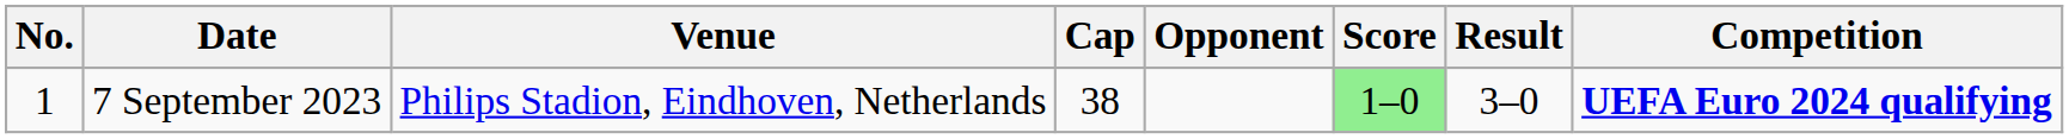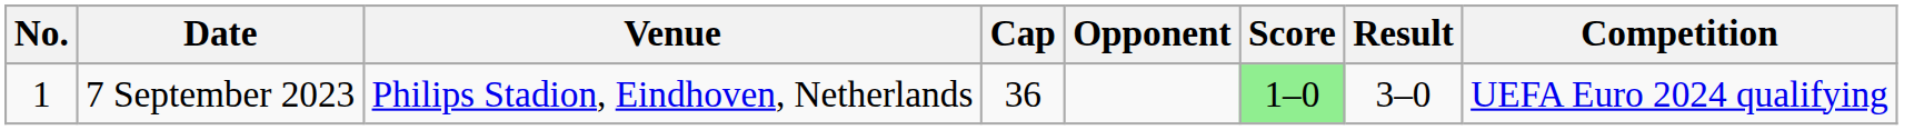 <table class="wikitable sortable">
 <tr>
 <th scope=col>No.</th>
 <th scope=col>Date</th>
 <th scope=col>Venue</th>
 <th scope=col>Cap</th>
 <th scope=col>Opponent</th>
 <th scope=col>Score</th>
 <th scope=col>Result</th>
 <th scope=col>Competition</th>
 </tr>
 <tr>
 <td align=center>1</td>
 <td>7 September 2023</td>
 <td><a href='#'>Philips Stadion</a>, <a href='#'>Eindhoven</a>, Netherlands</td>
-<td align=center>38</td>
+<td align=center>36</td>
 <td></td>
 <td align=center style="background: lightgreen;">1–0</td>
 <td align=center>3–0</td>
-<td><strong><a href='#'>UEFA Euro 2024 qualifying</a></strong></td>
+<td><a href='#'>UEFA Euro 2024 qualifying</a></td>
 </tr>
 </table>
